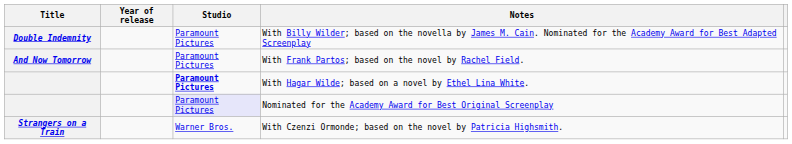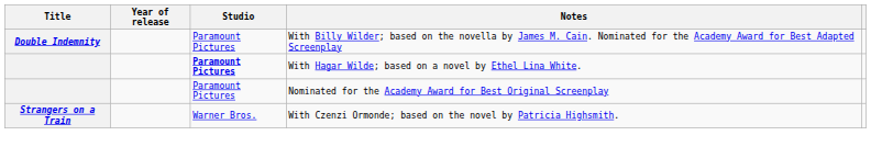 <table class="wikitable plainrowheaders sortable" style="margin-right: 0;">
 <tr>
 <th scope="col">Title</th>
 <th scope="col">Year of release</th>
 <th scope="col">Studio</th>
 <th scope="col" class="unsortable">Notes</th>
 <th scope="col" class="unsortable"></th>
 </tr>
 <tr>
 <th scope="row"><em><a href='#'>Double Indemnity</a></em></th>
 <td></td>
 <td><a href='#'>Paramount Pictures</a></td>
 <td>With <a href='#'>Billy Wilder</a>; based on the novella by <a href='#'>James M. Cain</a>.  Nominated for the <a href='#'>Academy Award for Best Adapted Screenplay</a></td>
 <td style="text-align: center;"></td>
 </tr>
 <tr>
-<th scope="row"><em><a href='#'>And Now Tomorrow</a></em></th>
-<td></td>
-<td><a href='#'>Paramount Pictures</a></td>
-<td>With <a href='#'>Frank Partos</a>; based on the novel by <a href='#'>Rachel Field</a>.</td>
-<td style="text-align: center;"></td>
-</tr>
-<tr>
 <th scope="row"></th>
 <td></td>
 <td><strong><a href='#'>Paramount Pictures</a></strong></td>
 <td>With <a href='#'>Hagar Wilde</a>; based on a novel by <a href='#'>Ethel Lina White</a>.</td>
 <td style="text-align: center;"></td>
 </tr>
 <tr>
 <th scope="row"></th>
 <td></td>
-<td style="background: lavender;"><a href='#'>Paramount Pictures</a></td>
+<td><a href='#'>Paramount Pictures</a></td>
 <td>Nominated for the <a href='#'>Academy Award for Best Original Screenplay</a></td>
 <td style="text-align: center;"></td>
 </tr>
 <tr>
 <th scope="row"><em><a href='#'>Strangers on a Train</a></em></th>
 <td></td>
 <td><a href='#'>Warner Bros.</a></td>
 <td>With Czenzi Ormonde; based on the novel by <a href='#'>Patricia Highsmith</a>.</td>
 <td style="text-align: center;"></td>
 </tr>
 </table>
